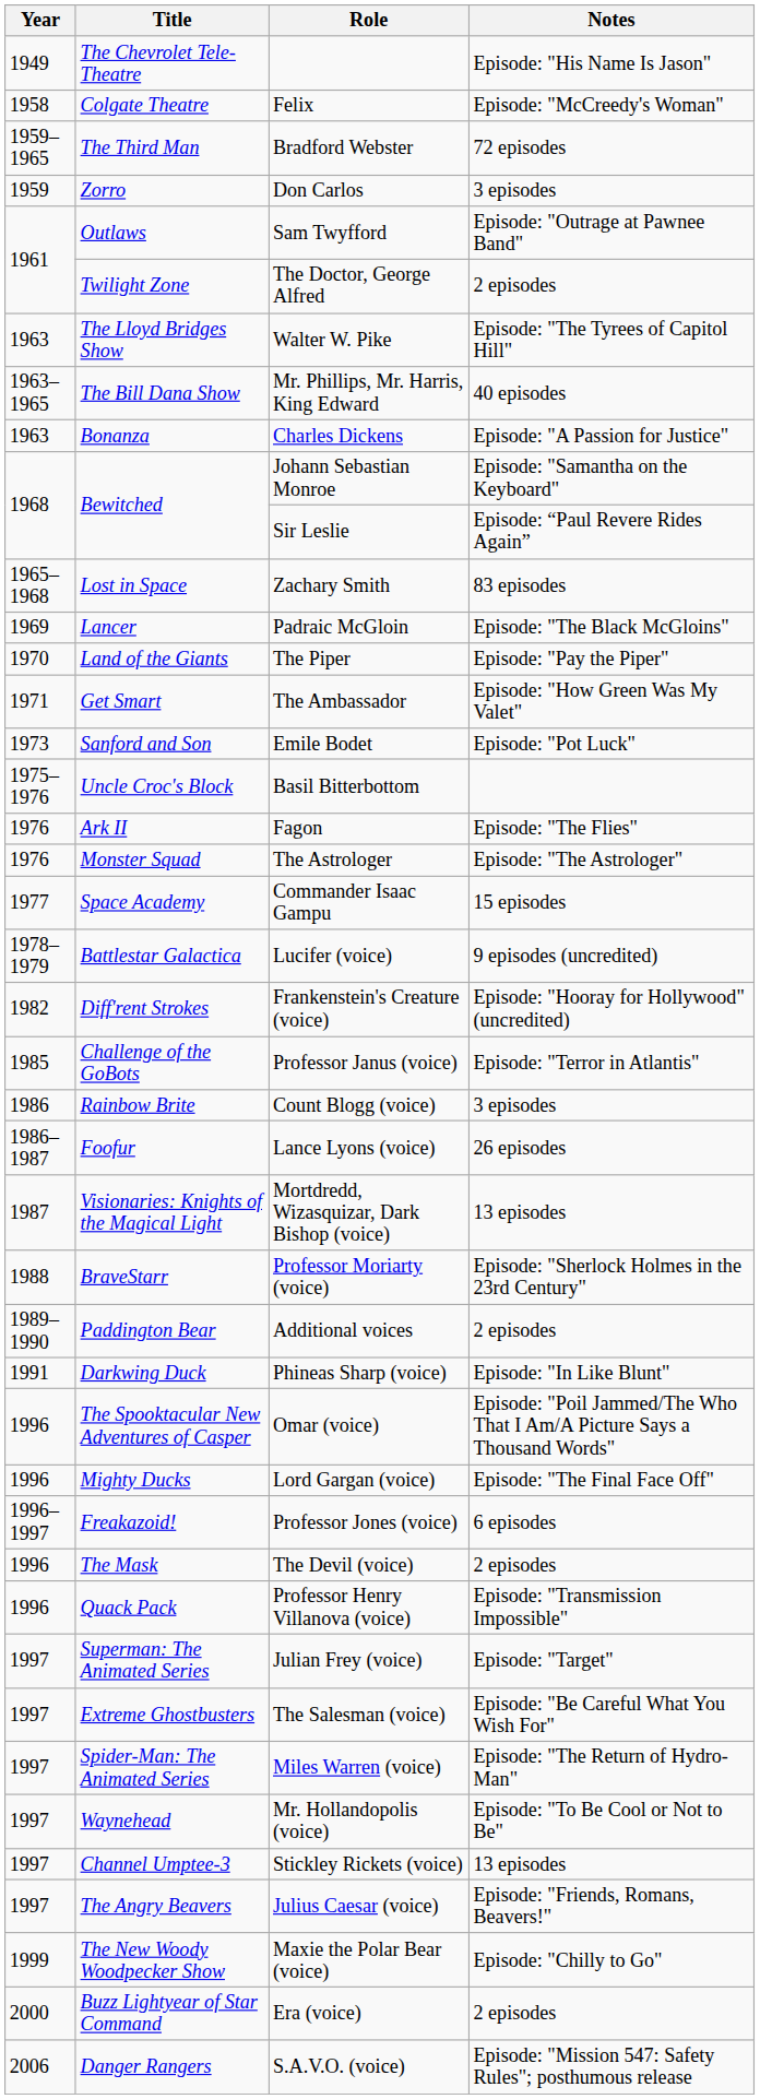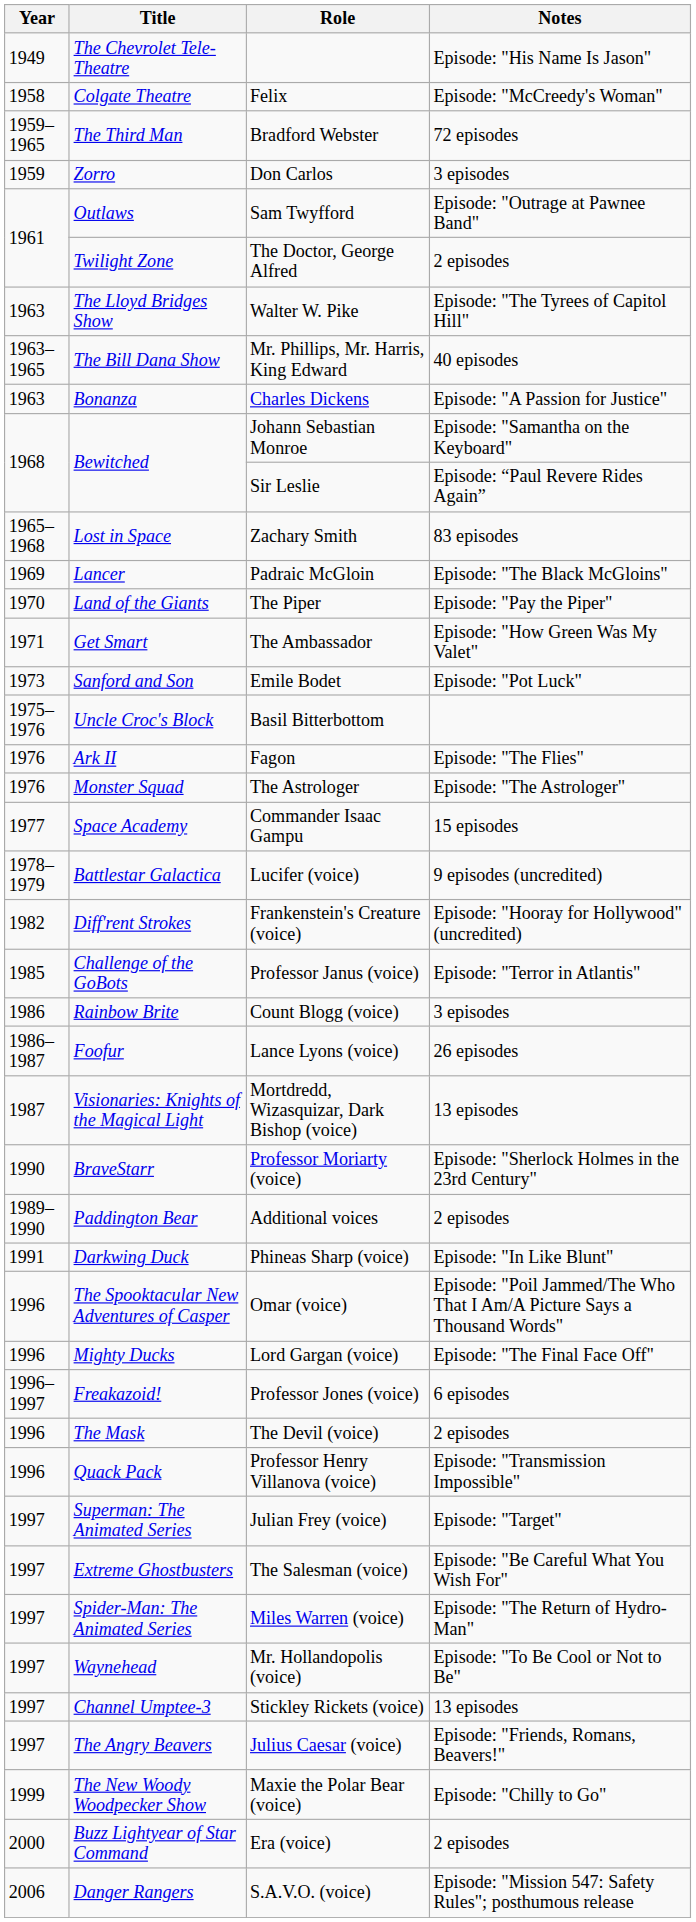 <table class="wikitable sortable">
 <tr>
 <th>Year</th>
 <th>Title</th>
 <th>Role</th>
 <th>Notes</th>
 </tr>
 <tr>
 <td>1949</td>
 <td><em><a href='#'>The Chevrolet Tele-Theatre</a></em></td>
 <td></td>
 <td>Episode: "His Name Is Jason"</td>
 </tr>
 <tr>
 <td>1958</td>
 <td><em><a href='#'>Colgate Theatre</a></em></td>
 <td>Felix</td>
 <td>Episode: "McCreedy's Woman"</td>
 </tr>
 <tr>
 <td>1959–1965</td>
 <td><em><a href='#'>The Third Man</a></em></td>
 <td>Bradford Webster</td>
 <td>72 episodes</td>
 </tr>
 <tr>
 <td>1959</td>
 <td><em><a href='#'>Zorro</a></em></td>
 <td>Don Carlos</td>
 <td>3 episodes</td>
 </tr>
 <tr>
 <td rowspan="2">1961</td>
 <td><em><a href='#'>Outlaws</a></em></td>
 <td>Sam Twyfford</td>
 <td>Episode: "Outrage at Pawnee Band"</td>
 </tr>
 <tr>
 <td><em><a href='#'>Twilight Zone</a></em></td>
 <td>The Doctor, George Alfred</td>
 <td>2 episodes</td>
 </tr>
 <tr>
 <td>1963</td>
 <td><em><a href='#'>The Lloyd Bridges Show</a></em></td>
 <td>Walter W. Pike</td>
 <td>Episode: "The Tyrees of Capitol Hill"</td>
 </tr>
 <tr>
 <td>1963–1965</td>
 <td><em><a href='#'>The Bill Dana Show</a></em></td>
 <td>Mr. Phillips, Mr. Harris, King Edward</td>
 <td>40 episodes</td>
 </tr>
 <tr>
 <td>1963</td>
 <td><em><a href='#'>Bonanza</a></em></td>
 <td><a href='#'>Charles Dickens</a></td>
 <td>Episode: "A Passion for Justice"</td>
 </tr>
 <tr>
 <td rowspan="2">1968</td>
 <td rowspan="2"><em><a href='#'>Bewitched</a></em></td>
 <td>Johann Sebastian Monroe</td>
 <td>Episode: "Samantha on the Keyboard"</td>
 </tr>
 <tr>
 <td>Sir Leslie</td>
 <td>Episode: “Paul Revere Rides Again”</td>
 </tr>
 <tr>
 <td>1965–1968</td>
 <td><em><a href='#'>Lost in Space</a></em></td>
 <td>Zachary Smith</td>
 <td>83 episodes</td>
 </tr>
 <tr>
 <td>1969</td>
 <td><em><a href='#'>Lancer</a></em></td>
 <td>Padraic McGloin</td>
 <td>Episode: "The Black McGloins"</td>
 </tr>
 <tr>
 <td>1970</td>
 <td><em><a href='#'>Land of the Giants</a></em></td>
 <td>The Piper</td>
 <td>Episode: "Pay the Piper"</td>
 </tr>
 <tr>
 <td>1971</td>
 <td><em><a href='#'>Get Smart</a></em></td>
 <td>The Ambassador</td>
 <td>Episode: "How Green Was My Valet"</td>
 </tr>
 <tr>
 <td>1973</td>
 <td><em><a href='#'>Sanford and Son</a></em></td>
 <td>Emile Bodet</td>
 <td>Episode: "Pot Luck"</td>
 </tr>
 <tr>
 <td>1975–1976</td>
 <td><em><a href='#'>Uncle Croc's Block</a></em></td>
 <td>Basil Bitterbottom</td>
 <td></td>
 </tr>
 <tr>
 <td>1976</td>
 <td><em><a href='#'>Ark II</a></em></td>
 <td>Fagon</td>
 <td>Episode: "The Flies"</td>
 </tr>
 <tr>
 <td>1976</td>
 <td><em><a href='#'>Monster Squad</a></em></td>
 <td>The Astrologer</td>
 <td>Episode: "The Astrologer"</td>
 </tr>
 <tr>
 <td>1977</td>
 <td><em><a href='#'>Space Academy</a></em></td>
 <td>Commander Isaac Gampu</td>
 <td>15 episodes</td>
 </tr>
 <tr>
 <td>1978–1979</td>
 <td><em><a href='#'>Battlestar Galactica</a></em></td>
 <td>Lucifer (voice)</td>
 <td>9 episodes (uncredited)</td>
 </tr>
 <tr>
 <td>1982</td>
 <td><em><a href='#'>Diff'rent Strokes</a></em></td>
 <td>Frankenstein's Creature (voice)</td>
 <td>Episode: "Hooray for Hollywood" (uncredited)</td>
 </tr>
 <tr>
 <td>1985</td>
 <td><em><a href='#'>Challenge of the GoBots</a></em></td>
 <td>Professor Janus (voice)</td>
 <td>Episode: "Terror in Atlantis"</td>
 </tr>
 <tr>
 <td>1986</td>
 <td><em><a href='#'>Rainbow Brite</a></em></td>
 <td>Count Blogg (voice)</td>
 <td>3 episodes</td>
 </tr>
 <tr>
 <td>1986–1987</td>
 <td><em><a href='#'>Foofur</a></em></td>
 <td>Lance Lyons (voice)</td>
 <td>26 episodes</td>
 </tr>
 <tr>
 <td>1987</td>
 <td><em><a href='#'>Visionaries: Knights of the Magical Light</a></em></td>
 <td>Mortdredd, Wizasquizar, Dark Bishop (voice)</td>
 <td>13 episodes</td>
 </tr>
 <tr>
-<td>1988</td>
+<td>1990</td>
 <td><em><a href='#'>BraveStarr</a></em></td>
 <td><a href='#'>Professor Moriarty</a> (voice)</td>
 <td>Episode: "Sherlock Holmes in the 23rd Century"</td>
 </tr>
 <tr>
 <td>1989–1990</td>
 <td><em><a href='#'>Paddington Bear</a></em></td>
 <td>Additional voices</td>
 <td>2 episodes</td>
 </tr>
 <tr>
 <td>1991</td>
 <td><em><a href='#'>Darkwing Duck</a></em></td>
 <td>Phineas Sharp (voice)</td>
 <td>Episode: "In Like Blunt"</td>
 </tr>
 <tr>
 <td>1996</td>
 <td><em><a href='#'>The Spooktacular New Adventures of Casper</a></em></td>
 <td>Omar (voice)</td>
 <td>Episode: "Poil Jammed/The Who That I Am/A Picture Says a Thousand Words"</td>
 </tr>
 <tr>
 <td>1996</td>
 <td><em><a href='#'>Mighty Ducks</a></em></td>
 <td>Lord Gargan (voice)</td>
 <td>Episode: "The Final Face Off"</td>
 </tr>
 <tr>
 <td>1996–1997</td>
 <td><em><a href='#'>Freakazoid!</a></em></td>
 <td>Professor Jones (voice)</td>
 <td>6 episodes</td>
 </tr>
 <tr>
 <td>1996</td>
 <td><em><a href='#'>The Mask</a></em></td>
 <td>The Devil (voice)</td>
 <td>2 episodes</td>
 </tr>
 <tr>
 <td>1996</td>
 <td><em><a href='#'>Quack Pack</a></em></td>
 <td>Professor Henry Villanova (voice)</td>
 <td>Episode: "Transmission Impossible"</td>
 </tr>
 <tr>
 <td>1997</td>
 <td><em><a href='#'>Superman: The Animated Series</a></em></td>
 <td>Julian Frey (voice)</td>
 <td>Episode: "Target"</td>
 </tr>
 <tr>
 <td>1997</td>
 <td><em><a href='#'>Extreme Ghostbusters</a></em></td>
 <td>The Salesman (voice)</td>
 <td>Episode: "Be Careful What You Wish For"</td>
 </tr>
 <tr>
 <td>1997</td>
 <td><em><a href='#'>Spider-Man: The Animated Series</a></em></td>
 <td><a href='#'>Miles Warren</a> (voice)</td>
 <td>Episode: "The Return of Hydro-Man"</td>
 </tr>
 <tr>
 <td>1997</td>
 <td><em><a href='#'>Waynehead</a></em></td>
 <td>Mr. Hollandopolis (voice)</td>
 <td>Episode: "To Be Cool or Not to Be"</td>
 </tr>
 <tr>
 <td>1997</td>
 <td><em><a href='#'>Channel Umptee-3</a></em></td>
 <td>Stickley Rickets (voice)</td>
 <td>13 episodes</td>
 </tr>
 <tr>
 <td>1997</td>
 <td><em><a href='#'>The Angry Beavers</a></em></td>
 <td><a href='#'>Julius Caesar</a> (voice)</td>
 <td>Episode: "Friends, Romans, Beavers!"</td>
 </tr>
 <tr>
 <td>1999</td>
 <td><em><a href='#'>The New Woody Woodpecker Show</a></em></td>
 <td>Maxie the Polar Bear (voice)</td>
 <td>Episode: "Chilly to Go"</td>
 </tr>
 <tr>
 <td>2000</td>
 <td><em><a href='#'>Buzz Lightyear of Star Command</a></em></td>
 <td>Era (voice)</td>
 <td>2 episodes</td>
 </tr>
 <tr>
 <td>2006</td>
 <td><em><a href='#'>Danger Rangers</a></em></td>
 <td>S.A.V.O. (voice)</td>
 <td>Episode: "Mission 547: Safety Rules"; posthumous release</td>
 </tr>
 </table>
